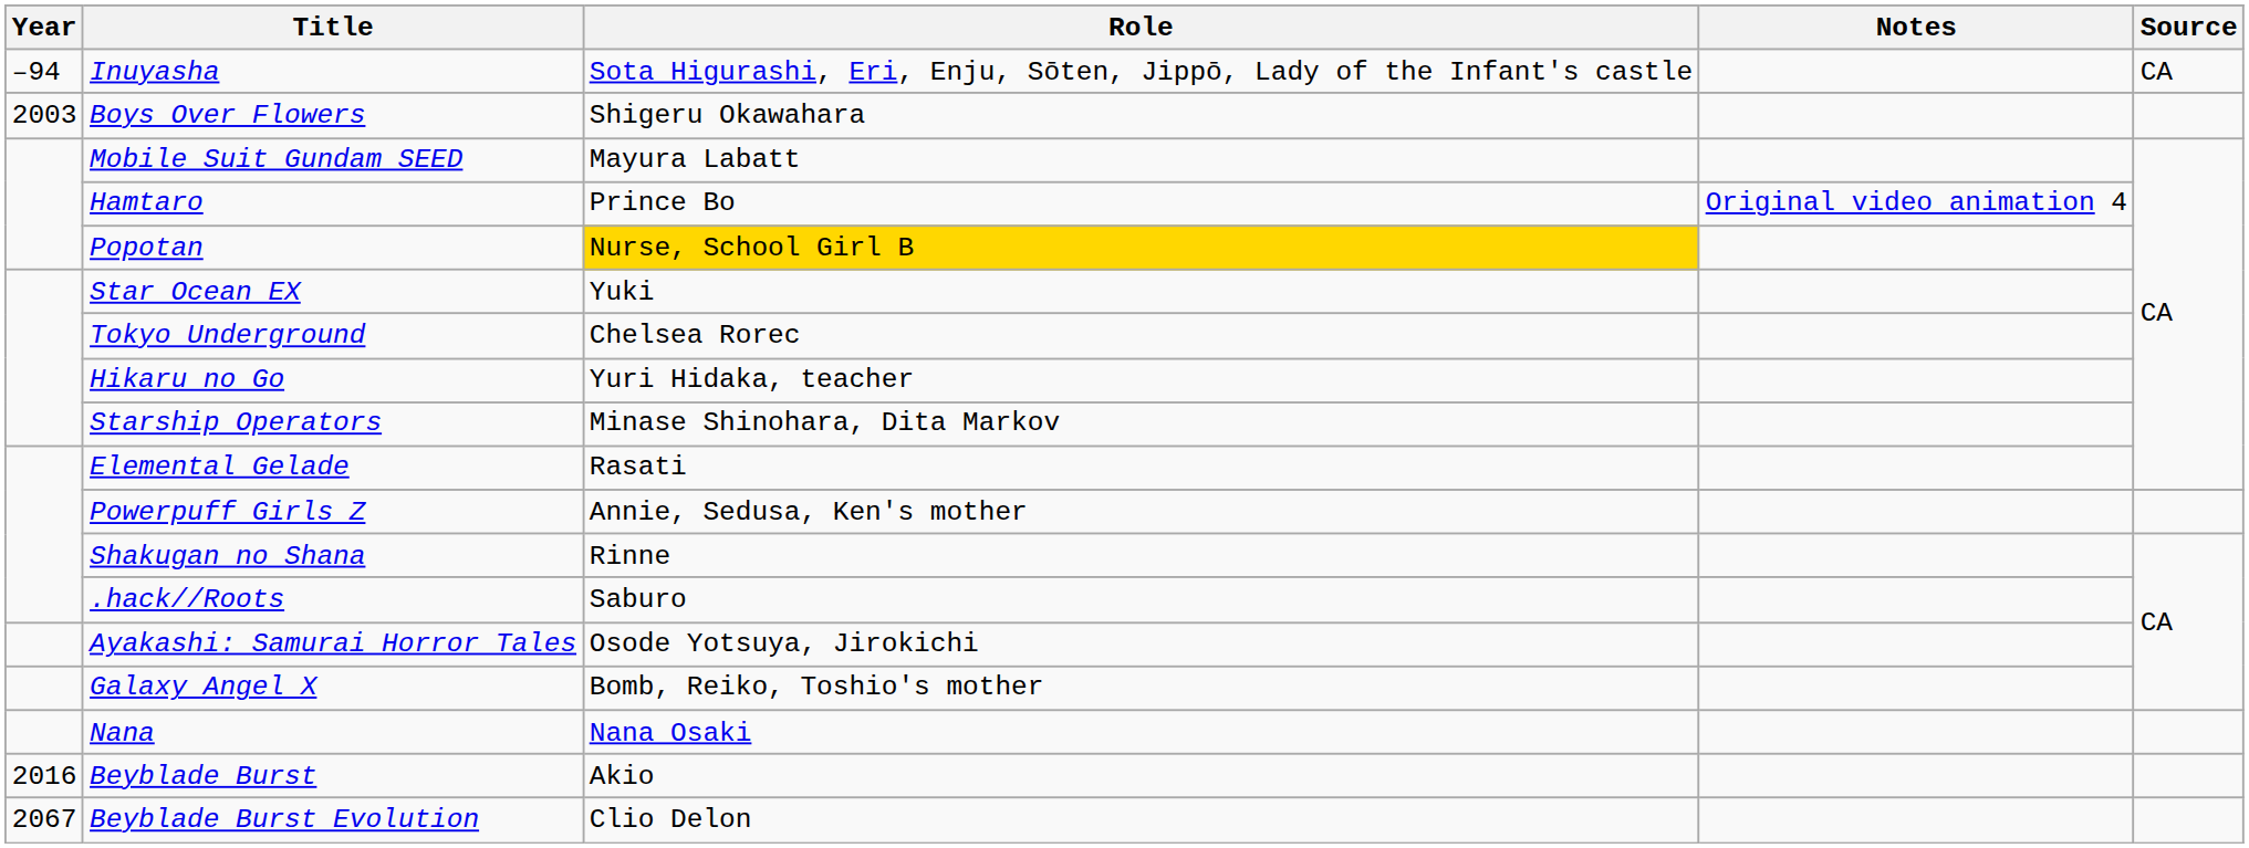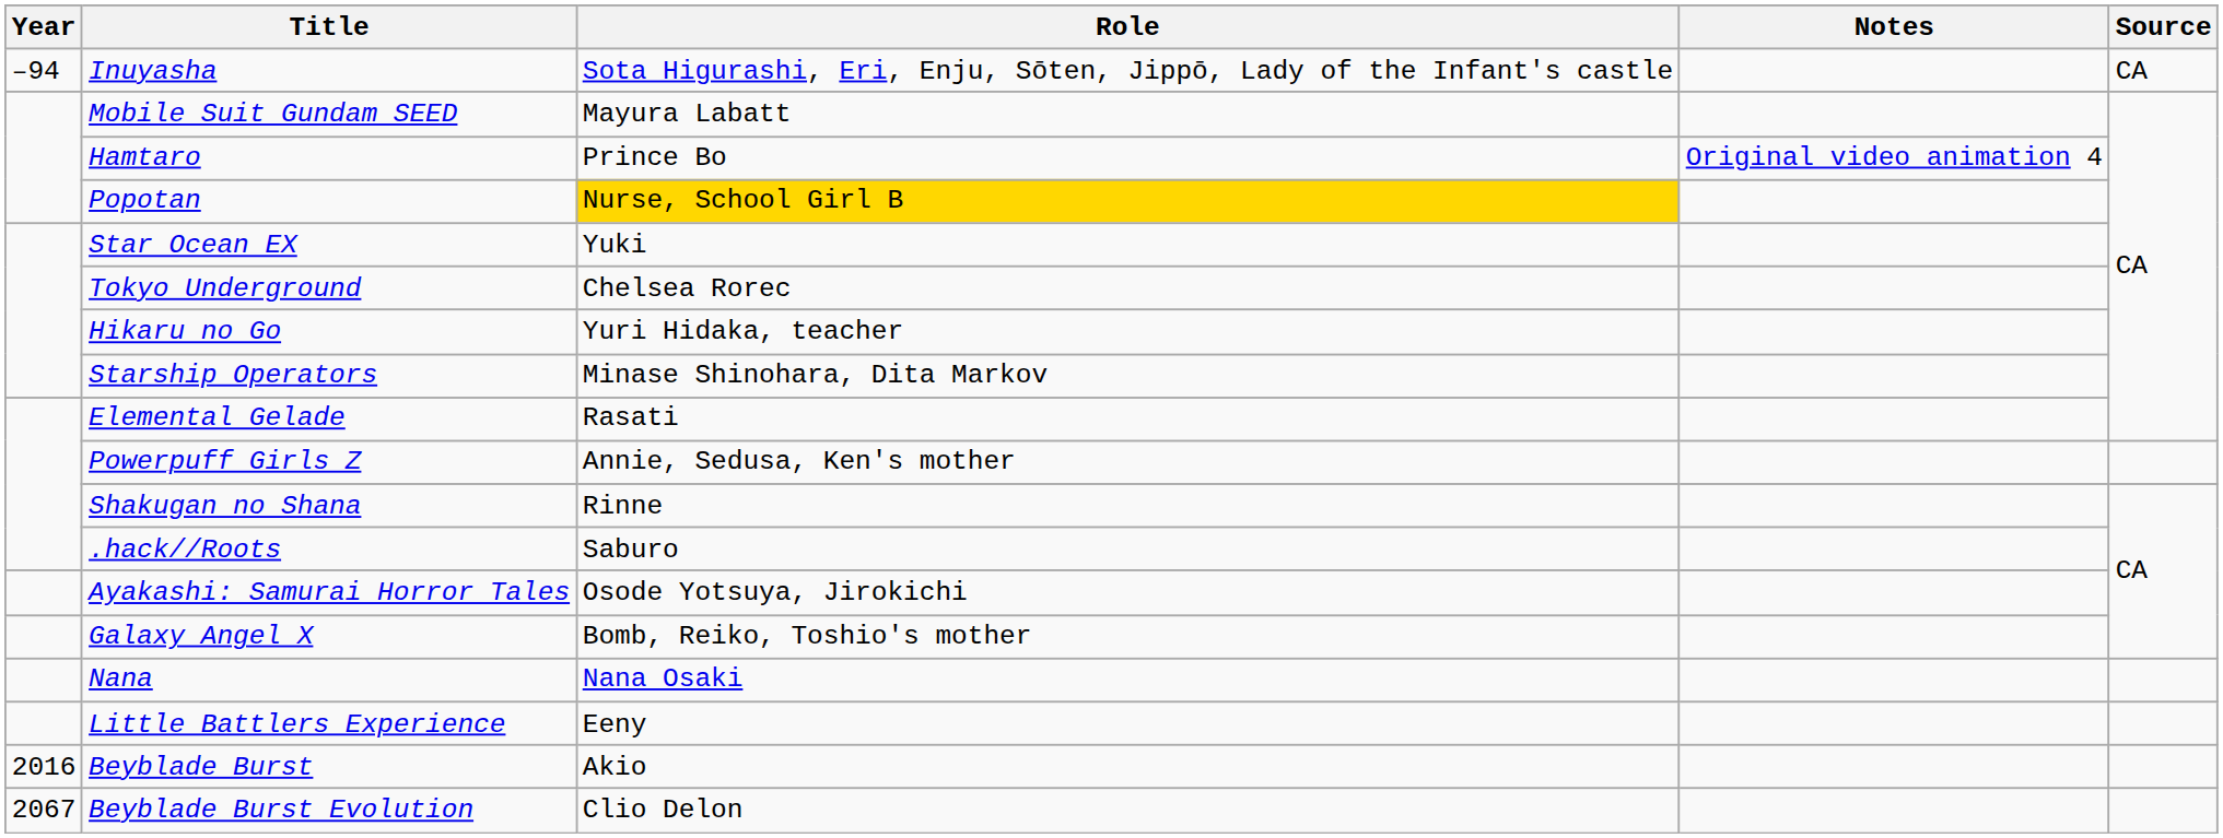 <table class="wikitable sortable plainrowheaders">
 <tr>
 <th>Year</th>
 <th>Title</th>
 <th>Role</th>
 <th class="unsortable">Notes</th>
 <th class="unsortable">Source</th>
 </tr>
 <tr>
 <td>–94</td>
 <td><em><a href='#'>Inuyasha</a></em></td>
 <td><a href='#'>Sota Higurashi</a>, <a href='#'>Eri</a>, Enju, Sōten, Jippō, Lady of the Infant's castle</td>
 <td></td>
 <td>CA</td>
-</tr>
-<tr>
-<td>2003</td>
-<td><em><a href='#'>Boys Over Flowers</a></em></td>
-<td>Shigeru Okawahara</td>
-<td></td>
-<td></td>
 </tr>
 <tr>
 <td rowspan="3"></td>
 <td><em><a href='#'>Mobile Suit Gundam SEED</a></em></td>
 <td>Mayura Labatt</td>
 <td></td>
 <td rowspan="8">CA</td>
 </tr>
 <tr>
 <td><em><a href='#'>Hamtaro</a></em></td>
 <td>Prince Bo</td>
 <td><a href='#'>Original video animation</a> 4</td>
 </tr>
 <tr>
 <td><em><a href='#'>Popotan</a></em></td>
 <td style="background: gold;">Nurse, School Girl B</td>
 <td></td>
 </tr>
 <tr>
 <td rowspan="4"></td>
 <td><em><a href='#'>Star Ocean EX</a></em></td>
 <td>Yuki</td>
 <td></td>
 </tr>
 <tr>
 <td><em><a href='#'>Tokyo Underground</a></em></td>
 <td>Chelsea Rorec</td>
 <td></td>
 </tr>
 <tr>
 <td><em><a href='#'>Hikaru no Go</a></em></td>
 <td>Yuri Hidaka, teacher</td>
 <td></td>
 </tr>
 <tr>
 <td><em><a href='#'>Starship Operators</a></em></td>
 <td>Minase Shinohara, Dita Markov</td>
 <td></td>
 </tr>
 <tr>
 <td rowspan="4"></td>
 <td><em><a href='#'>Elemental Gelade</a></em></td>
 <td>Rasati</td>
 <td></td>
 </tr>
 <tr>
 <td><em><a href='#'>Powerpuff Girls Z</a></em></td>
 <td>Annie, Sedusa, Ken's mother</td>
 <td></td>
 <td></td>
 </tr>
 <tr>
 <td><em><a href='#'>Shakugan no Shana</a></em></td>
 <td>Rinne</td>
 <td></td>
 <td rowspan="4">CA</td>
 </tr>
 <tr>
 <td><em><a href='#'>.hack//Roots</a></em></td>
 <td>Saburo</td>
 <td></td>
 </tr>
 <tr>
 <td></td>
 <td><em><a href='#'>Ayakashi: Samurai Horror Tales</a></em></td>
 <td>Osode Yotsuya, Jirokichi</td>
 <td></td>
 </tr>
 <tr>
 <td></td>
 <td><em><a href='#'>Galaxy Angel X</a></em></td>
 <td>Bomb, Reiko, Toshio's mother</td>
 <td></td>
 </tr>
 <tr>
 <td></td>
 <td><em><a href='#'>Nana</a></em></td>
 <td><a href='#'>Nana Osaki</a></td>
 <td></td>
 <td></td>
 </tr>
 <tr>
+<td></td>
+<td><em><a href='#'>Little Battlers Experience</a></em></td>
+<td>Eeny</td>
+<td></td>
+<td></td>
+</tr>
+<tr>
 <td>2016</td>
 <td><em><a href='#'>Beyblade Burst</a></em></td>
 <td>Akio</td>
 <td></td>
 <td></td>
 </tr>
 <tr>
 <td>2067</td>
 <td><em><a href='#'>Beyblade Burst Evolution</a></em></td>
 <td>Clio Delon</td>
 <td></td>
 <td></td>
 </tr>
 </table>
